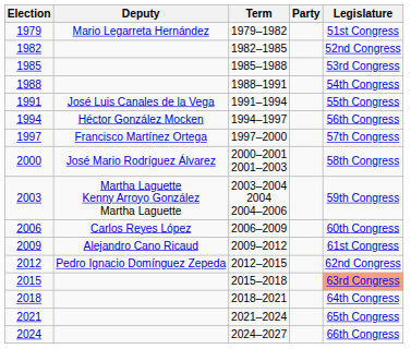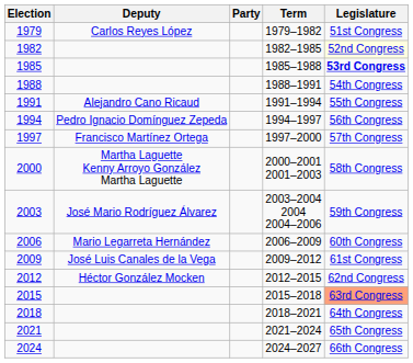 <table class="wikitable sortable" style="text-align: center">
 <tr>
 <th>Election</th>
 <th class="unsortable">Deputy</th>
+<th class="unsortable">Party</th>
 <th class="unsortable">Term</th>
-<th class="unsortable">Party</th>
 <th class="unsortable">Legislature</th>
 </tr>
 <tr>
 <td><a href='#'>1979</a></td>
-<td><a href='#'>Mario Legarreta Hernández</a></td>
+<td><a href='#'>Carlos Reyes López</a></td>
+<td></td>
 <td>1979–1982</td>
-<td></td>
 <td><a href='#'>51st Congress</a></td>
 </tr>
 <tr>
 <td><a href='#'>1982</a></td>
 <td></td>
+<td></td>
 <td>1982–1985</td>
-<td></td>
-<td><a href='#'>52nd Congress</a></td>
+<td style="background: lightyellow;"><a href='#'>52nd Congress</a></td>
 </tr>
 <tr>
 <td><a href='#'>1985</a></td>
 <td></td>
+<td></td>
 <td>1985–1988</td>
-<td></td>
-<td><a href='#'>53rd Congress</a></td>
+<td><strong><a href='#'>53rd Congress</a></strong></td>
 </tr>
 <tr>
 <td><a href='#'>1988</a></td>
 <td></td>
+<td></td>
 <td>1988–1991</td>
-<td></td>
 <td><a href='#'>54th Congress</a></td>
 </tr>
 <tr>
 <td><a href='#'>1991</a></td>
-<td><a href='#'>José Luis Canales de la Vega</a></td>
+<td><a href='#'>Alejandro Cano Ricaud</a></td>
+<td></td>
 <td>1991–1994</td>
-<td></td>
 <td><a href='#'>55th Congress</a></td>
 </tr>
 <tr>
 <td><a href='#'>1994</a></td>
-<td><a href='#'>Héctor González Mocken</a></td>
+<td><a href='#'>Pedro Ignacio Domínguez Zepeda</a></td>
+<td></td>
 <td>1994–1997</td>
-<td></td>
 <td><a href='#'>56th Congress</a></td>
 </tr>
 <tr>
 <td><a href='#'>1997</a></td>
 <td><a href='#'>Francisco Martínez Ortega</a></td>
+<td></td>
 <td>1997–2000</td>
-<td></td>
 <td><a href='#'>57th Congress</a></td>
 </tr>
 <tr>
 <td><a href='#'>2000</a></td>
-<td><a href='#'>José Mario Rodríguez Álvarez</a><br></td>
+<td><a href='#'>Martha Laguette</a><br><a href='#'>Kenny Arroyo González</a><br>Martha Laguette</td>
+<td></td>
 <td>2000–2001<br>2001–2003</td>
-<td></td>
 <td><a href='#'>58th Congress</a></td>
 </tr>
 <tr>
 <td><a href='#'>2003</a></td>
-<td><a href='#'>Martha Laguette</a><br><a href='#'>Kenny Arroyo González</a><br>Martha Laguette</td>
+<td><a href='#'>José Mario Rodríguez Álvarez</a><br></td>
+<td></td>
 <td>2003–2004<br>2004<br>2004–2006</td>
-<td></td>
 <td><a href='#'>59th Congress</a></td>
 </tr>
 <tr>
 <td><a href='#'>2006</a></td>
-<td><a href='#'>Carlos Reyes López</a></td>
+<td><a href='#'>Mario Legarreta Hernández</a></td>
+<td></td>
 <td>2006–2009</td>
-<td></td>
 <td><a href='#'>60th Congress</a></td>
 </tr>
 <tr>
 <td><a href='#'>2009</a></td>
-<td><a href='#'>Alejandro Cano Ricaud</a></td>
+<td><a href='#'>José Luis Canales de la Vega</a></td>
+<td></td>
 <td>2009–2012</td>
-<td></td>
 <td><a href='#'>61st Congress</a></td>
 </tr>
 <tr>
 <td><a href='#'>2012</a></td>
-<td><a href='#'>Pedro Ignacio Domínguez Zepeda</a></td>
+<td><a href='#'>Héctor González Mocken</a></td>
+<td></td>
 <td>2012–2015</td>
-<td></td>
 <td><a href='#'>62nd Congress</a></td>
 </tr>
 <tr>
 <td><a href='#'>2015</a></td>
 <td></td>
+<td></td>
 <td>2015–2018</td>
-<td></td>
 <td style="background: lightsalmon;"><a href='#'>63rd Congress</a></td>
 </tr>
 <tr>
 <td><a href='#'>2018</a></td>
 <td></td>
+<td> </td>
 <td>2018–2021</td>
-<td> </td>
 <td><a href='#'>64th Congress</a></td>
 </tr>
 <tr>
 <td><a href='#'>2021</a></td>
 <td></td>
+<td></td>
 <td>2021–2024</td>
-<td></td>
 <td><a href='#'>65th Congress</a></td>
 </tr>
 <tr>
 <td><a href='#'>2024</a></td>
 <td></td>
+<td></td>
 <td>2024–2027</td>
-<td></td>
 <td><a href='#'>66th Congress</a></td>
 </tr>
 </table>
